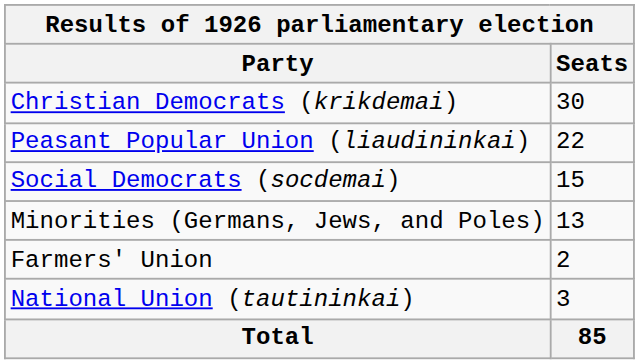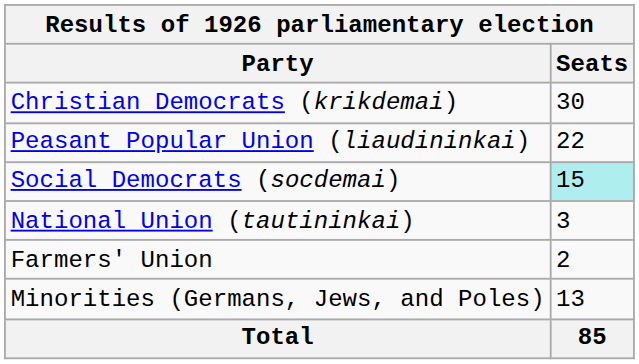 <table class="wikitable floatleft">
 <tr>
 <th colspan=2>Results of 1926 parliamentary election</th>
 </tr>
 <tr>
 <th>Party</th>
 <th>Seats</th>
 </tr>
 <tr>
 <td><a href='#'>Christian Democrats</a> (<em>krikdemai</em>)</td>
 <td>30</td>
 </tr>
 <tr>
 <td><a href='#'>Peasant Popular Union</a> (<em>liaudininkai</em>)</td>
 <td>22</td>
 </tr>
 <tr>
 <td><a href='#'>Social Democrats</a> (<em>socdemai</em>)</td>
-<td>15</td>
+<td style="background: paleturquoise;">15</td>
+</tr>
+<tr>
+<td><a href='#'>National Union</a> (<em>tautininkai</em>)</td>
+<td>3</td>
+</tr>
+<tr>
+<td>Farmers' Union</td>
+<td>2</td>
 </tr>
 <tr>
 <td>Minorities (Germans, Jews, and Poles)</td>
 <td>13</td>
 </tr>
 <tr>
-<td>Farmers' Union</td>
-<td>2</td>
-</tr>
-<tr>
-<td><a href='#'>National Union</a> (<em>tautininkai</em>)</td>
-<td>3</td>
-</tr>
-<tr>
 <th>Total</th>
 <th>85</th>
 </tr>
 </table>
